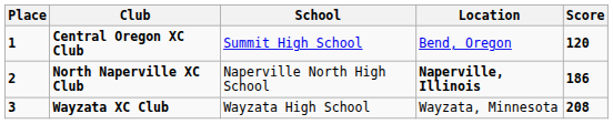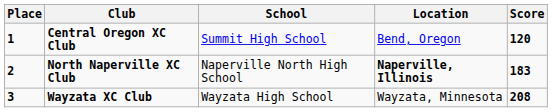 <table class="wikitable">
 <tr>
 <th>Place</th>
 <th>Club</th>
 <th>School</th>
 <th>Location</th>
 <th>Score</th>
 </tr>
 <tr>
 <td><strong>1</strong></td>
 <td><strong> Central Oregon XC Club </strong></td>
 <td><a href='#'>Summit High School</a></td>
 <td><a href='#'>Bend, Oregon</a></td>
 <td><strong> 120 </strong></td>
 </tr>
 <tr>
 <td><strong>2</strong></td>
 <td><strong> North Naperville XC Club </strong></td>
 <td>Naperville North High School</td>
 <td><strong>Naperville, Illinois</strong></td>
-<td><strong> 186 </strong></td>
+<td><strong> 183 </strong></td>
 </tr>
 <tr>
 <td><strong>3</strong></td>
 <td><strong> Wayzata XC Club </strong></td>
 <td>Wayzata High School</td>
 <td>Wayzata, Minnesota</td>
 <td><strong> 208 </strong></td>
 </tr>
 </table>
